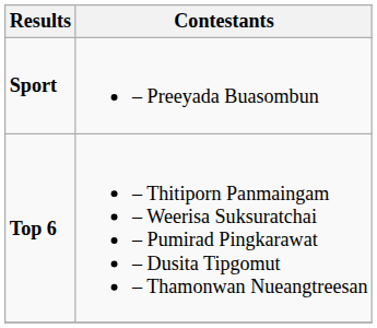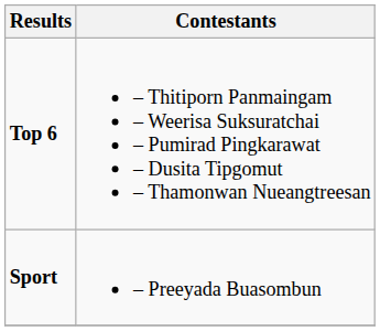 <table class="wikitable" style="font-size: 95%;">
 <tr>
 <th>Results</th>
 <th>Contestants</th>
 </tr>
 <tr>
+<td><strong>Top 6</strong></td>
+<td><br><ul><li><strong></strong> – Thitiporn Panmaingam</li><li><strong></strong> – Weerisa Suksuratchai</li><li><strong></strong> – Pumirad Pingkarawat</li><li><strong></strong> – Dusita Tipgomut</li><li><strong></strong> – Thamonwan Nueangtreesan</li></ul></td>
+</tr>
+<tr>
 <td><strong>Sport</strong></td>
 <td><br><ul><li><strong></strong> – Preeyada Buasombun</li></ul></td>
 </tr>
 <tr>
-<td><strong>Top 6</strong></td>
-<td><br><ul><li><strong></strong> – Thitiporn Panmaingam</li><li><strong></strong> – Weerisa Suksuratchai</li><li><strong></strong> – Pumirad Pingkarawat</li><li><strong></strong> – Dusita Tipgomut</li><li><strong></strong> – Thamonwan Nueangtreesan</li></ul></td>
-</tr>
-<tr>
 </tr>
 </table>
